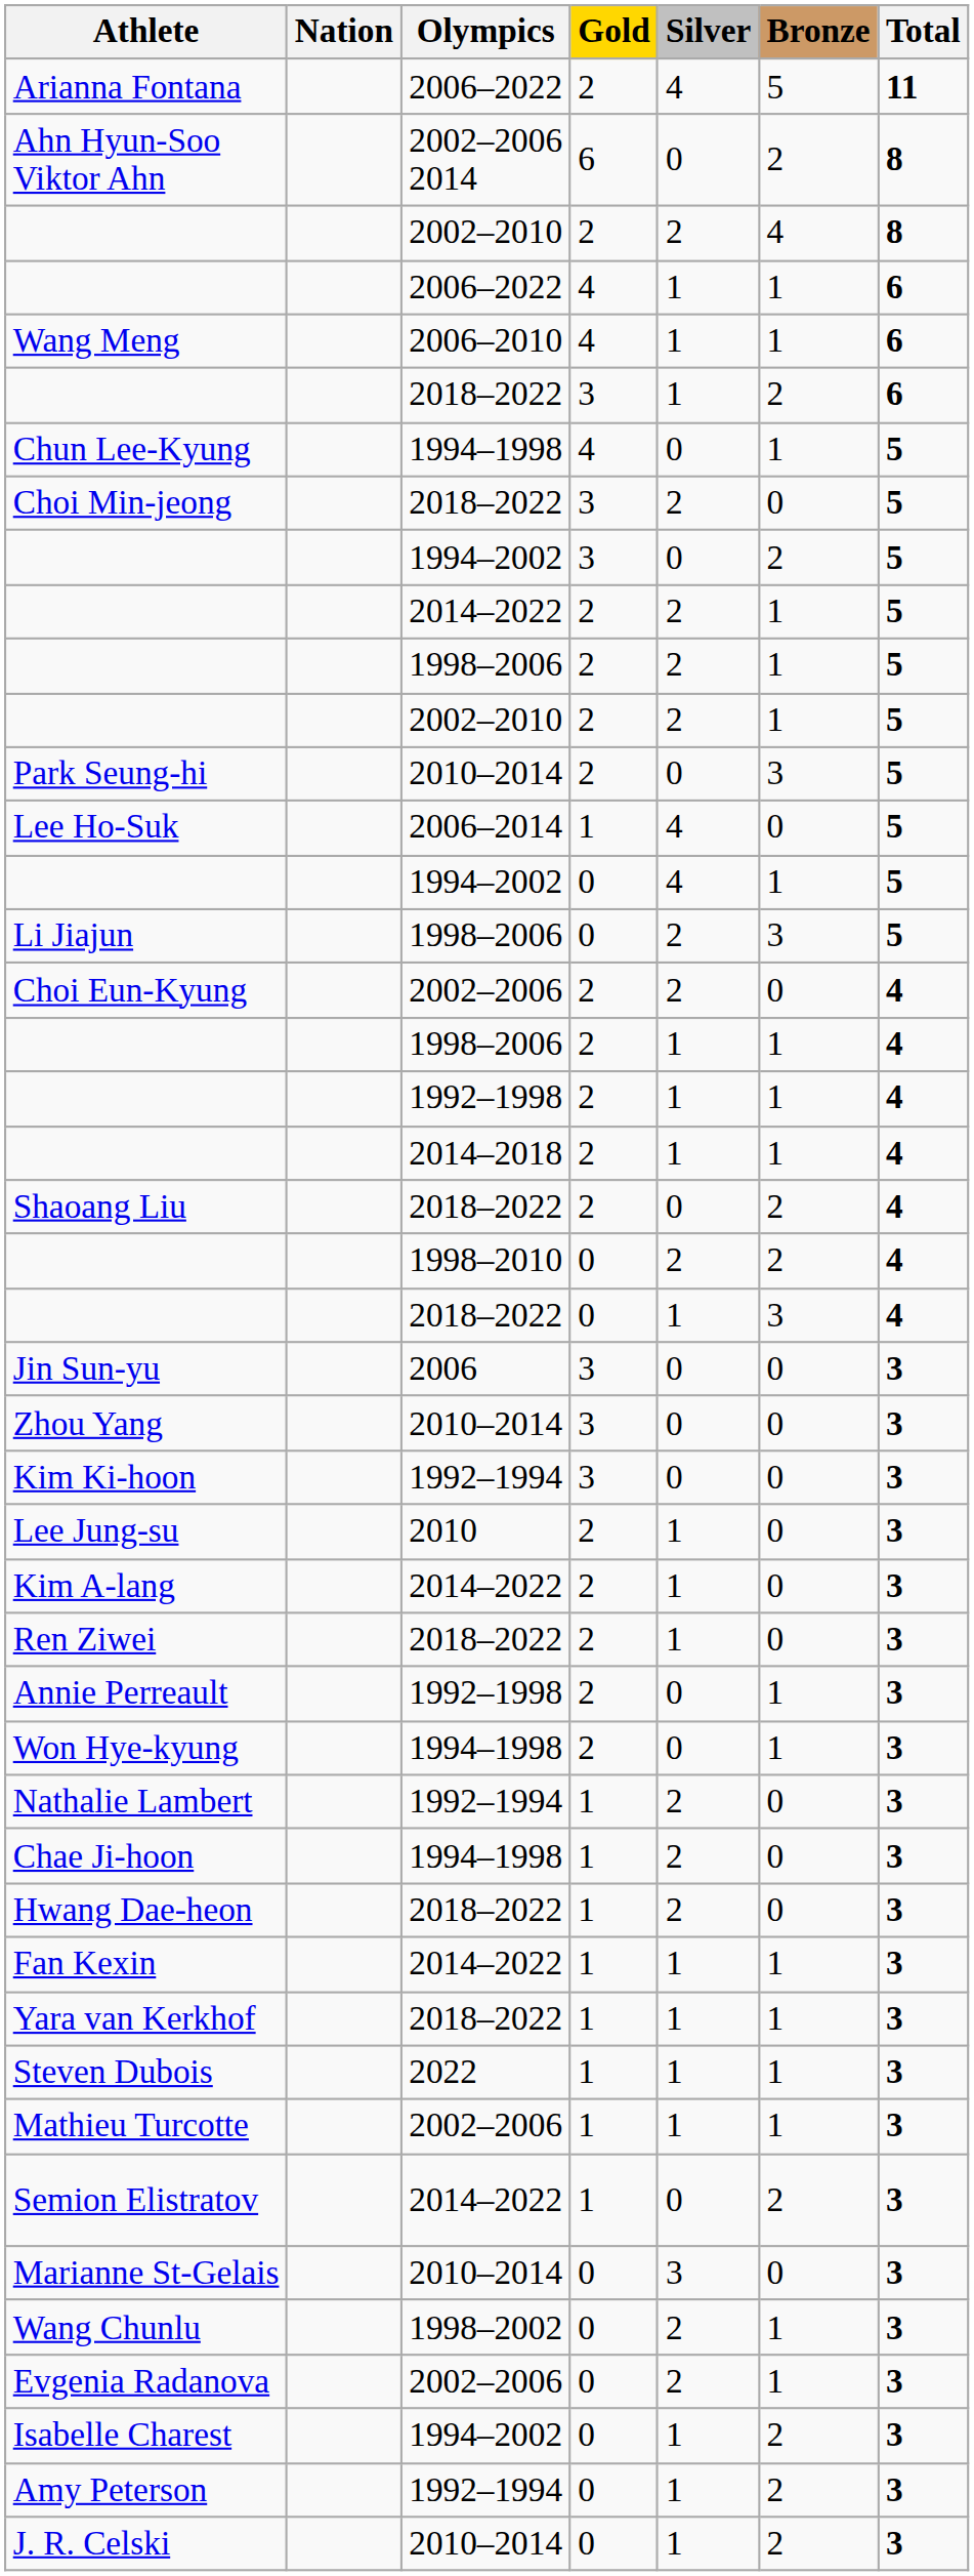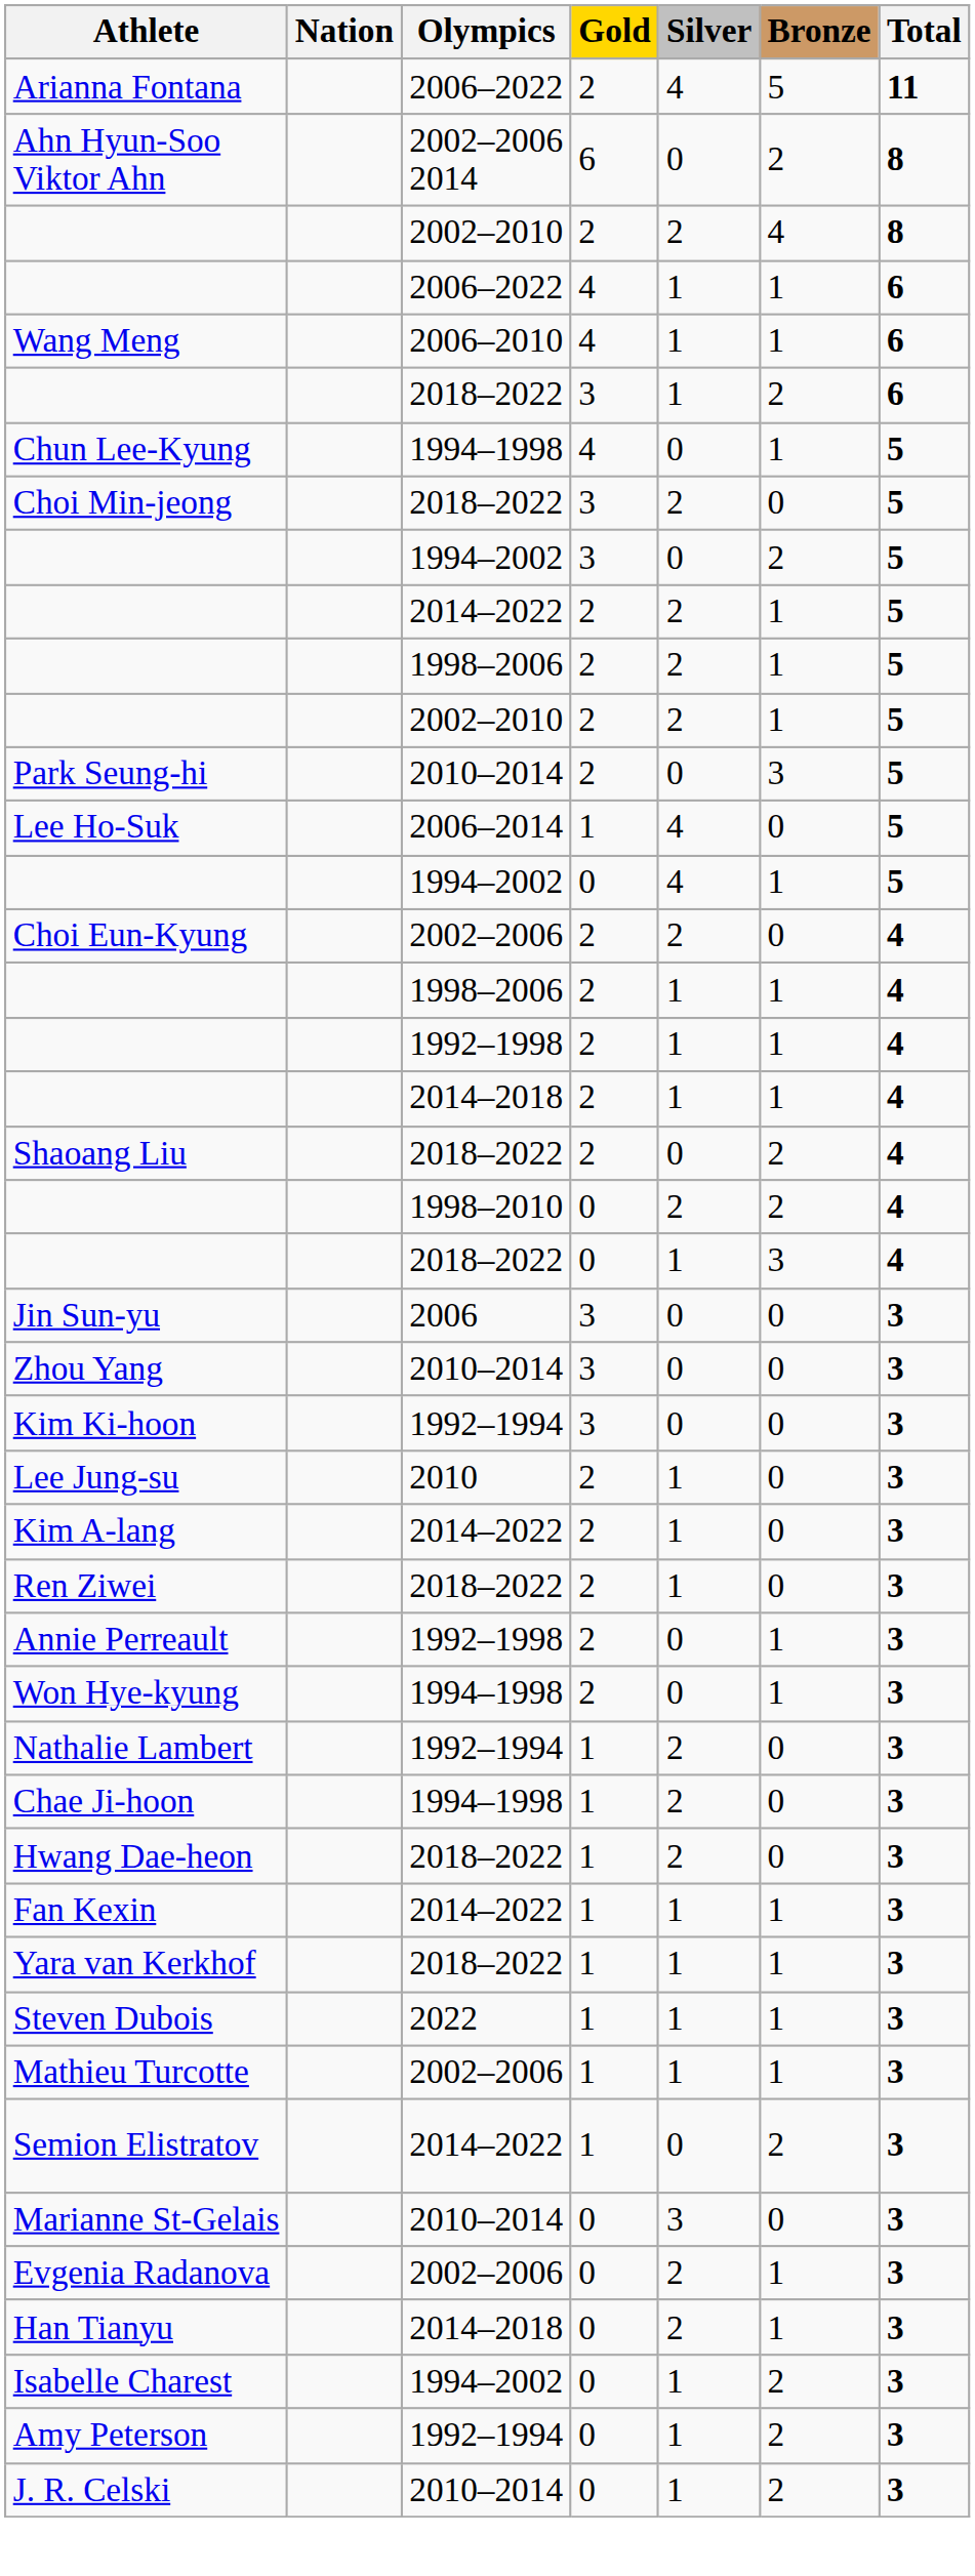 <table class="wikitable sortable">
 <tr>
 <th>Athlete</th>
 <th>Nation</th>
 <th>Olympics</th>
 <th style="background-color: gold"><strong>Gold</strong></th>
 <th style="background-color: silver"><strong>Silver</strong></th>
 <th style="background-color: #cc9966"><strong>Bronze</strong></th>
 <th>Total</th>
 </tr>
 <tr>
 <td><a href='#'>Arianna Fontana</a></td>
 <td></td>
 <td>2006–2022</td>
 <td>2</td>
 <td>4</td>
 <td>5</td>
 <td><strong>11</strong></td>
 </tr>
 <tr>
 <td><a href='#'>Ahn Hyun-Soo</a><br><a href='#'>Viktor Ahn</a></td>
 <td><br></td>
 <td>2002–2006<br>2014</td>
 <td>6</td>
 <td>0</td>
 <td>2</td>
 <td><strong>8</strong></td>
 </tr>
 <tr>
 <td></td>
 <td></td>
 <td>2002–2010</td>
 <td>2</td>
 <td>2</td>
 <td>4</td>
 <td><strong>8</strong></td>
 </tr>
 <tr>
 <td></td>
 <td></td>
 <td>2006–2022</td>
 <td>4</td>
 <td>1</td>
 <td>1</td>
 <td><strong>6</strong></td>
 </tr>
 <tr>
 <td><a href='#'>Wang Meng</a></td>
 <td></td>
 <td>2006–2010</td>
 <td>4</td>
 <td>1</td>
 <td>1</td>
 <td><strong>6</strong></td>
 </tr>
 <tr>
 <td></td>
 <td></td>
 <td>2018–2022</td>
 <td>3</td>
 <td>1</td>
 <td>2</td>
 <td><strong>6</strong></td>
 </tr>
 <tr>
 <td><a href='#'>Chun Lee-Kyung</a></td>
 <td></td>
 <td>1994–1998</td>
 <td>4</td>
 <td>0</td>
 <td>1</td>
 <td><strong>5</strong></td>
 </tr>
 <tr>
 <td><a href='#'>Choi Min-jeong</a></td>
 <td></td>
 <td>2018–2022</td>
 <td>3</td>
 <td>2</td>
 <td>0</td>
 <td><strong>5</strong></td>
 </tr>
 <tr>
 <td></td>
 <td></td>
 <td>1994–2002</td>
 <td>3</td>
 <td>0</td>
 <td>2</td>
 <td><strong>5</strong></td>
 </tr>
 <tr>
 <td></td>
 <td></td>
 <td>2014–2022</td>
 <td>2</td>
 <td>2</td>
 <td>1</td>
 <td><strong>5</strong></td>
 </tr>
 <tr>
 <td></td>
 <td></td>
 <td>1998–2006</td>
 <td>2</td>
 <td>2</td>
 <td>1</td>
 <td><strong>5</strong></td>
 </tr>
 <tr>
 <td></td>
 <td></td>
 <td>2002–2010</td>
 <td>2</td>
 <td>2</td>
 <td>1</td>
 <td><strong>5</strong></td>
 </tr>
 <tr>
 <td><a href='#'>Park Seung-hi</a></td>
 <td></td>
 <td>2010–2014</td>
 <td>2</td>
 <td>0</td>
 <td>3</td>
 <td><strong>5</strong></td>
 </tr>
 <tr>
 <td><a href='#'>Lee Ho-Suk</a></td>
 <td></td>
 <td>2006–2014</td>
 <td>1</td>
 <td>4</td>
 <td>0</td>
 <td><strong>5</strong></td>
 </tr>
 <tr>
 <td></td>
 <td></td>
 <td>1994–2002</td>
 <td>0</td>
 <td>4</td>
 <td>1</td>
-<td><strong>5</strong></td>
-</tr>
-<tr>
-<td><a href='#'>Li Jiajun</a></td>
-<td></td>
-<td>1998–2006</td>
-<td>0</td>
-<td>2</td>
-<td>3</td>
 <td><strong>5</strong></td>
 </tr>
 <tr>
 <td><a href='#'>Choi Eun-Kyung</a></td>
 <td></td>
 <td>2002–2006</td>
 <td>2</td>
 <td>2</td>
 <td>0</td>
 <td><strong>4</strong></td>
 </tr>
 <tr>
 <td></td>
 <td></td>
 <td>1998–2006</td>
 <td>2</td>
 <td>1</td>
 <td>1</td>
 <td><strong>4</strong></td>
 </tr>
 <tr>
 <td></td>
 <td></td>
 <td>1992–1998</td>
 <td>2</td>
 <td>1</td>
 <td>1</td>
 <td><strong>4</strong></td>
 </tr>
 <tr>
 <td></td>
 <td></td>
 <td>2014–2018</td>
 <td>2</td>
 <td>1</td>
 <td>1</td>
 <td><strong>4</strong></td>
 </tr>
 <tr>
 <td><a href='#'>Shaoang Liu</a></td>
 <td></td>
 <td>2018–2022</td>
 <td>2</td>
 <td>0</td>
 <td>2</td>
 <td><strong>4</strong></td>
 </tr>
 <tr>
 <td></td>
 <td></td>
 <td>1998–2010</td>
 <td>0</td>
 <td>2</td>
 <td>2</td>
 <td><strong>4</strong></td>
 </tr>
 <tr>
 <td></td>
 <td></td>
 <td>2018–2022</td>
 <td>0</td>
 <td>1</td>
 <td>3</td>
 <td><strong>4</strong></td>
 </tr>
 <tr>
 <td><a href='#'>Jin Sun-yu</a></td>
 <td></td>
 <td>2006</td>
 <td>3</td>
 <td>0</td>
 <td>0</td>
 <td><strong>3</strong></td>
 </tr>
 <tr>
 <td><a href='#'>Zhou Yang</a></td>
 <td></td>
 <td>2010–2014</td>
 <td>3</td>
 <td>0</td>
 <td>0</td>
 <td><strong>3</strong></td>
 </tr>
 <tr>
 <td><a href='#'>Kim Ki-hoon</a></td>
 <td></td>
 <td>1992–1994</td>
 <td>3</td>
 <td>0</td>
 <td>0</td>
 <td><strong>3</strong></td>
 </tr>
 <tr>
 <td><a href='#'>Lee Jung-su</a></td>
 <td></td>
 <td>2010</td>
 <td>2</td>
 <td>1</td>
 <td>0</td>
 <td><strong>3</strong></td>
 </tr>
 <tr>
 <td><a href='#'>Kim A-lang</a></td>
 <td></td>
 <td>2014–2022</td>
 <td>2</td>
 <td>1</td>
 <td>0</td>
 <td><strong>3</strong></td>
 </tr>
 <tr>
 <td><a href='#'>Ren Ziwei</a></td>
 <td></td>
 <td>2018–2022</td>
 <td>2</td>
 <td>1</td>
 <td>0</td>
 <td><strong>3</strong></td>
 </tr>
 <tr>
 <td><a href='#'>Annie Perreault</a></td>
 <td></td>
 <td>1992–1998</td>
 <td>2</td>
 <td>0</td>
 <td>1</td>
 <td><strong>3</strong></td>
 </tr>
 <tr>
 <td><a href='#'>Won Hye-kyung</a></td>
 <td></td>
 <td>1994–1998</td>
 <td>2</td>
 <td>0</td>
 <td>1</td>
 <td><strong>3</strong></td>
 </tr>
 <tr>
 <td><a href='#'>Nathalie Lambert</a></td>
 <td></td>
 <td>1992–1994</td>
 <td>1</td>
 <td>2</td>
 <td>0</td>
 <td><strong>3</strong></td>
 </tr>
 <tr>
 <td><a href='#'>Chae Ji-hoon</a></td>
 <td></td>
 <td>1994–1998</td>
 <td>1</td>
 <td>2</td>
 <td>0</td>
 <td><strong>3</strong></td>
 </tr>
 <tr>
 <td><a href='#'>Hwang Dae-heon</a></td>
 <td></td>
 <td>2018–2022</td>
 <td>1</td>
 <td>2</td>
 <td>0</td>
 <td><strong>3</strong></td>
 </tr>
 <tr>
 <td><a href='#'>Fan Kexin</a></td>
 <td></td>
 <td>2014–2022</td>
 <td>1</td>
 <td>1</td>
 <td>1</td>
 <td><strong>3</strong></td>
 </tr>
 <tr>
 <td><a href='#'>Yara van Kerkhof</a></td>
 <td></td>
 <td>2018–2022</td>
 <td>1</td>
 <td>1</td>
 <td>1</td>
 <td><strong>3</strong></td>
 </tr>
 <tr>
 <td><a href='#'>Steven Dubois</a></td>
 <td></td>
 <td>2022</td>
 <td>1</td>
 <td>1</td>
 <td>1</td>
 <td><strong>3</strong></td>
 </tr>
 <tr>
 <td><a href='#'>Mathieu Turcotte</a></td>
 <td></td>
 <td>2002–2006</td>
 <td>1</td>
 <td>1</td>
 <td>1</td>
 <td><strong>3</strong></td>
 </tr>
 <tr>
 <td><a href='#'>Semion Elistratov</a></td>
 <td><br><br> </td>
 <td>2014–2022</td>
 <td>1</td>
 <td>0</td>
 <td>2</td>
 <td><strong>3</strong></td>
 </tr>
 <tr>
 <td><a href='#'>Marianne St-Gelais</a></td>
 <td></td>
 <td>2010–2014</td>
 <td>0</td>
 <td>3</td>
 <td>0</td>
 <td><strong>3</strong></td>
 </tr>
 <tr>
-<td><a href='#'>Wang Chunlu</a></td>
+<td><a href='#'>Evgenia Radanova</a></td>
 <td></td>
-<td>1998–2002</td>
+<td>2002–2006</td>
 <td>0</td>
 <td>2</td>
 <td>1</td>
 <td><strong>3</strong></td>
 </tr>
 <tr>
-<td><a href='#'>Evgenia Radanova</a></td>
+<td><a href='#'>Han Tianyu</a></td>
 <td></td>
-<td>2002–2006</td>
+<td>2014–2018</td>
 <td>0</td>
 <td>2</td>
 <td>1</td>
 <td><strong>3</strong></td>
 </tr>
 <tr>
 <td><a href='#'>Isabelle Charest</a></td>
 <td></td>
 <td>1994–2002</td>
 <td>0</td>
 <td>1</td>
 <td>2</td>
 <td><strong>3</strong></td>
 </tr>
 <tr>
 <td><a href='#'>Amy Peterson</a></td>
 <td></td>
 <td>1992–1994</td>
 <td>0</td>
 <td>1</td>
 <td>2</td>
 <td><strong>3</strong></td>
 </tr>
 <tr>
 <td><a href='#'>J. R. Celski</a></td>
 <td></td>
 <td>2010–2014</td>
 <td>0</td>
 <td>1</td>
 <td>2</td>
 <td><strong>3</strong></td>
 </tr>
 </table>
